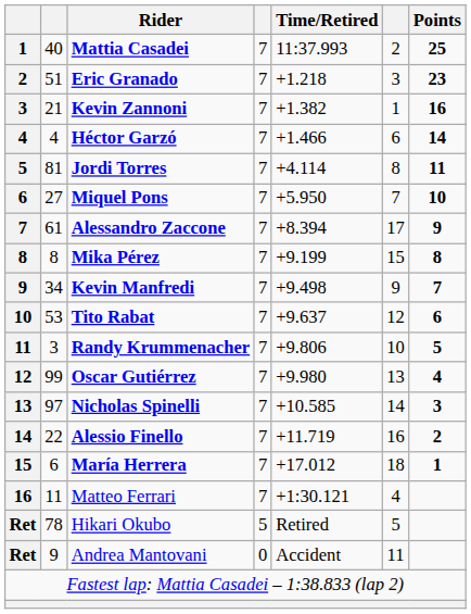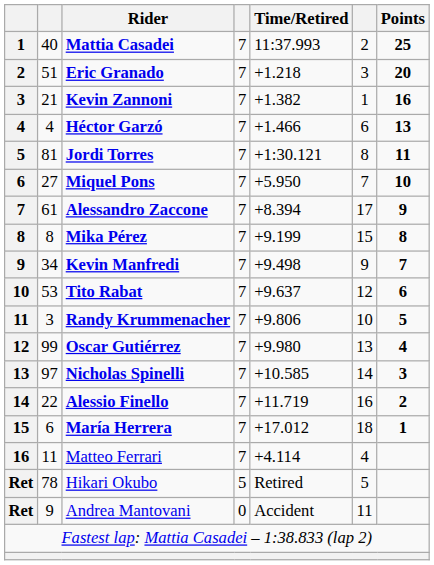 <table class="wikitable sortable" style="font-size: 85%;">
 <tr>
 <th scope="col"></th>
 <th scope="col"></th>
 <th scope="col">Rider</th>
 <th scope="col" class="unsortable"></th>
 <th scope="col" class="unsortable">Time/Retired</th>
 <th scope="col"></th>
 <th scope="col">Points</th>
 </tr>
 <tr>
 <th scope="row">1</th>
 <td align="center">40</td>
 <td data-sort-value="cas"> <strong><a href='#'>Mattia Casadei</a></strong></td>
 <td>7</td>
 <td>11:37.993</td>
 <td align="center">2</td>
 <td align="center"><strong>25</strong></td>
 </tr>
 <tr>
 <th scope="row">2</th>
 <td align="center">51</td>
 <td data-sort-value="gra"><strong> <a href='#'>Eric Granado</a></strong></td>
 <td>7</td>
 <td>+1.218</td>
 <td align="center">3</td>
-<td align="center"><strong>23</strong></td>
+<td align="center"><strong>20</strong></td>
 </tr>
 <tr>
 <th scope="row">3</th>
 <td align="center">21</td>
 <td data-sort-value="zan"> <strong><a href='#'>Kevin Zannoni</a></strong></td>
 <td>7</td>
 <td>+1.382</td>
 <td align="center">1</td>
 <td align="center"><strong>16</strong></td>
 </tr>
 <tr>
 <th scope="row">4</th>
 <td align="center">4</td>
 <td data-sort-value="gar"> <strong><a href='#'>Héctor Garzó</a></strong></td>
 <td>7</td>
 <td>+1.466</td>
 <td align="center">6</td>
-<td align="center"><strong>14</strong></td>
+<td align="center"><strong>13</strong></td>
 </tr>
 <tr>
 <th scope="row">5</th>
 <td align="center">81</td>
 <td data-sort-value="tor"> <strong><a href='#'>Jordi Torres</a></strong></td>
 <td>7</td>
-<td>+4.114</td>
+<td>+1:30.121</td>
 <td align="center">8</td>
 <td align="center"><strong>11</strong></td>
 </tr>
 <tr>
 <th scope="row">6</th>
 <td align="center">27</td>
 <td data-sort-value="pon"> <strong><a href='#'>Miquel Pons</a></strong></td>
 <td>7</td>
 <td>+5.950</td>
 <td align="center">7</td>
 <td align="center"><strong>10</strong></td>
 </tr>
 <tr>
 <th scope="row">7</th>
 <td align="center">61</td>
 <td data-sort-value="zac"> <strong><a href='#'>Alessandro Zaccone</a></strong></td>
 <td>7</td>
 <td>+8.394</td>
 <td align="center">17</td>
 <td align="center"><strong>9</strong></td>
 </tr>
 <tr>
 <th scope="row">8</th>
 <td align="center">8</td>
 <td data-sort-value="per"> <strong><a href='#'>Mika Pérez</a></strong></td>
 <td>7</td>
 <td>+9.199</td>
 <td align="center">15</td>
 <td align="center"><strong>8</strong></td>
 </tr>
 <tr>
 <th scope="row">9</th>
 <td align="center">34</td>
 <td data-sort-value="manf"> <strong><a href='#'>Kevin Manfredi</a></strong></td>
 <td>7</td>
 <td>+9.498</td>
 <td align="center">9</td>
 <td align="center"><strong>7</strong></td>
 </tr>
 <tr>
 <th scope="row">10</th>
 <td align="center">53</td>
 <td data-sort-value="rab"> <strong><a href='#'>Tito Rabat</a></strong></td>
 <td>7</td>
 <td>+9.637</td>
 <td align="center">12</td>
 <td align="center"><strong>6</strong></td>
 </tr>
 <tr>
 <th scope="row">11</th>
 <td align="center">3</td>
 <td data-sort-value="kru"> <strong><a href='#'>Randy Krummenacher</a></strong></td>
 <td>7</td>
 <td>+9.806</td>
 <td align="center">10</td>
 <td align="center"><strong>5</strong></td>
 </tr>
 <tr>
 <th scope="row">12</th>
 <td align="center">99</td>
 <td data-sort-value="gut"> <strong><a href='#'>Oscar Gutiérrez</a></strong></td>
 <td>7</td>
 <td>+9.980</td>
 <td align="center">13</td>
 <td align="center"><strong>4</strong></td>
 </tr>
 <tr>
 <th scope="row">13</th>
 <td align="center">97</td>
 <td data-sort-value="spi"> <strong><a href='#'>Nicholas Spinelli</a></strong></td>
 <td>7</td>
 <td>+10.585</td>
 <td align="center">14</td>
 <td align="center"><strong>3</strong></td>
 </tr>
 <tr>
 <th scope="row">14</th>
 <td align="center">22</td>
 <td data-sort-value="fin"> <strong><a href='#'>Alessio Finello</a></strong></td>
 <td>7</td>
 <td>+11.719</td>
 <td align="center">16</td>
 <td align="center"><strong>2</strong></td>
 </tr>
 <tr>
 <th scope="row">15</th>
 <td align="center">6</td>
 <td data-sort-value="her"> <strong><a href='#'>María Herrera</a></strong></td>
 <td>7</td>
 <td>+17.012</td>
 <td align="center">18</td>
 <td align="center"><strong>1</strong></td>
 </tr>
 <tr>
 <th scope="row">16</th>
 <td align="center">11</td>
 <td data-sort-value="fer"> <a href='#'>Matteo Ferrari</a></td>
 <td>7</td>
-<td>+1:30.121</td>
+<td>+4.114</td>
 <td align="center">4</td>
 <td></td>
 </tr>
 <tr>
 <th scope="row">Ret</th>
 <td align="center">78</td>
 <td data-sort-value="oku"> <a href='#'>Hikari Okubo</a></td>
 <td>5</td>
 <td>Retired</td>
 <td align="center">5</td>
 <td></td>
 </tr>
 <tr>
 <th scope="row">Ret</th>
 <td align="center">9</td>
 <td data-sort-value="mant"> <a href='#'>Andrea Mantovani</a></td>
 <td>0</td>
 <td>Accident</td>
 <td align="center">11</td>
 <td></td>
 </tr>
 <tr class="sortbottom">
 <td colspan="7" style="text-align:center"><em><a href='#'>Fastest lap</a>:  <a href='#'>Mattia Casadei</a> – 1:38.833 (lap 2)</em></td>
 </tr>
 <tr>
 <th colspan="7"></th>
 </tr>
 </table>
